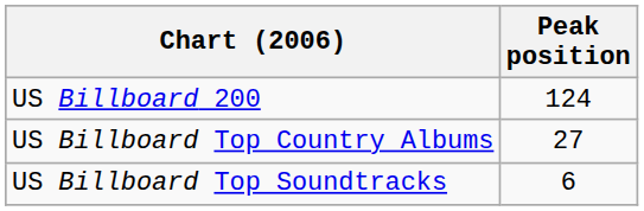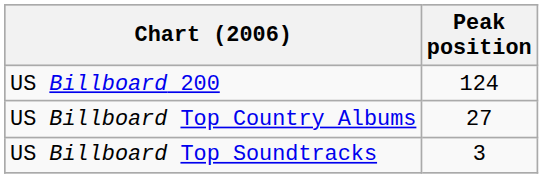 <table class="wikitable">
 <tr>
 <th>Chart (2006)</th>
 <th>Peak<br>position</th>
 </tr>
 <tr>
 <td>US <a href='#'><em>Billboard</em> 200</a></td>
 <td style="text-align:center;">124</td>
 </tr>
 <tr>
 <td>US <em>Billboard</em> <a href='#'>Top Country Albums</a></td>
 <td style="text-align:center;">27</td>
 </tr>
 <tr>
 <td>US <em>Billboard</em> <a href='#'>Top Soundtracks</a></td>
-<td style="text-align:center;">6</td>
+<td style="text-align:center;">3</td>
 </tr>
 </table>
